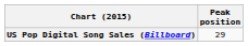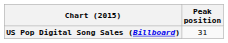 <table class="wikitable unsortable plainrowheaders" style="text-align:center;">
 <tr>
 <th>Chart (2015)</th>
 <th>Peak<br>position</th>
 </tr>
 <tr>
 <th scope="row">US Pop Digital Song Sales (<a href='#'><em>Billboard</em></a>)</th>
-<td>29</td>
+<td>31</td>
 </tr>
 </table>
